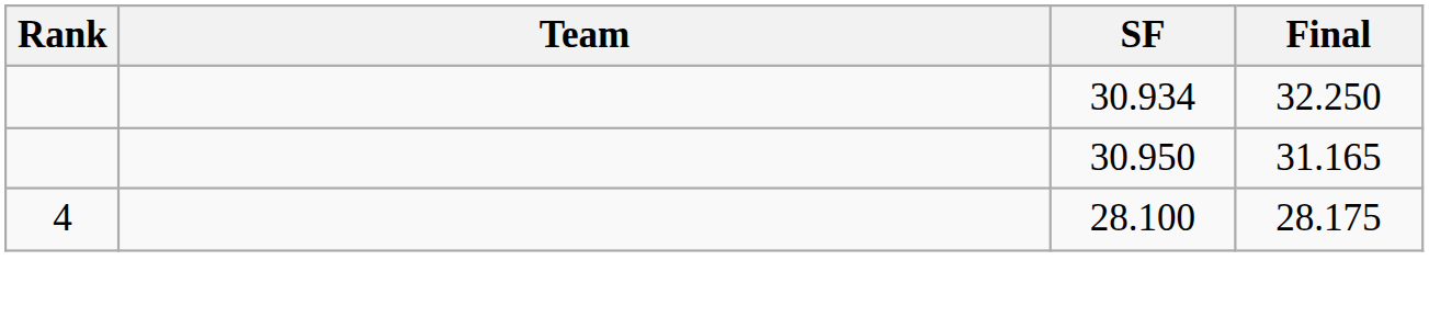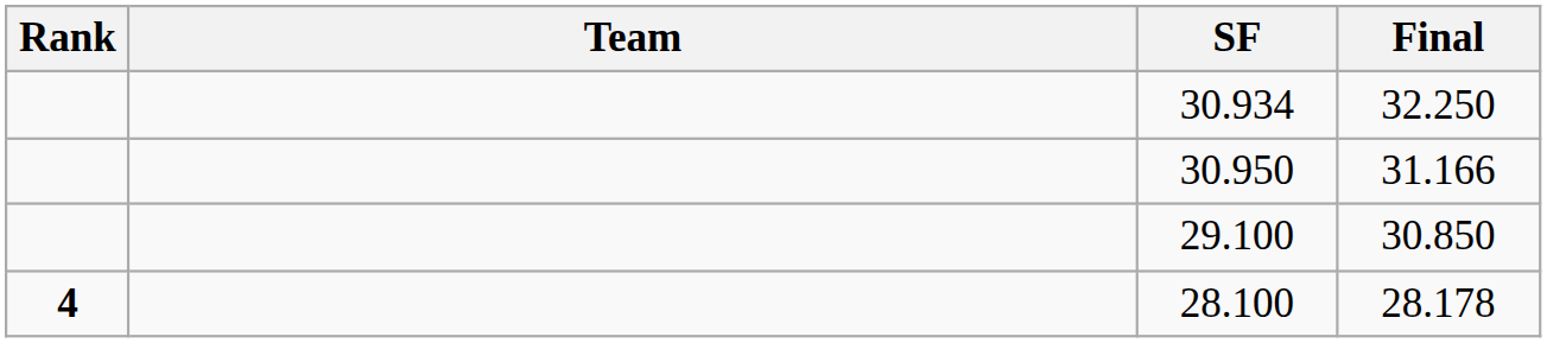 <table class=wikitable style="text-align:center">
 <tr>
 <th width=40>Rank</th>
 <th width=380>Team</th>
 <th width=70>SF</th>
 <th width=70>Final</th>
 </tr>
 <tr>
 <td></td>
 <td align=left></td>
 <td>30.934</td>
 <td>32.250</td>
 </tr>
 <tr>
 <td></td>
 <td align=left></td>
 <td>30.950</td>
-<td>31.165</td>
+<td>31.166</td>
 </tr>
 <tr>
-<td>4</td>
+<td></td>
+<td align=left></td>
+<td>29.100</td>
+<td>30.850</td>
+</tr>
+<tr>
+<td><strong>4</strong></td>
 <td align=left></td>
 <td>28.100</td>
-<td>28.175</td>
+<td>28.178</td>
 </tr>
 </table>
